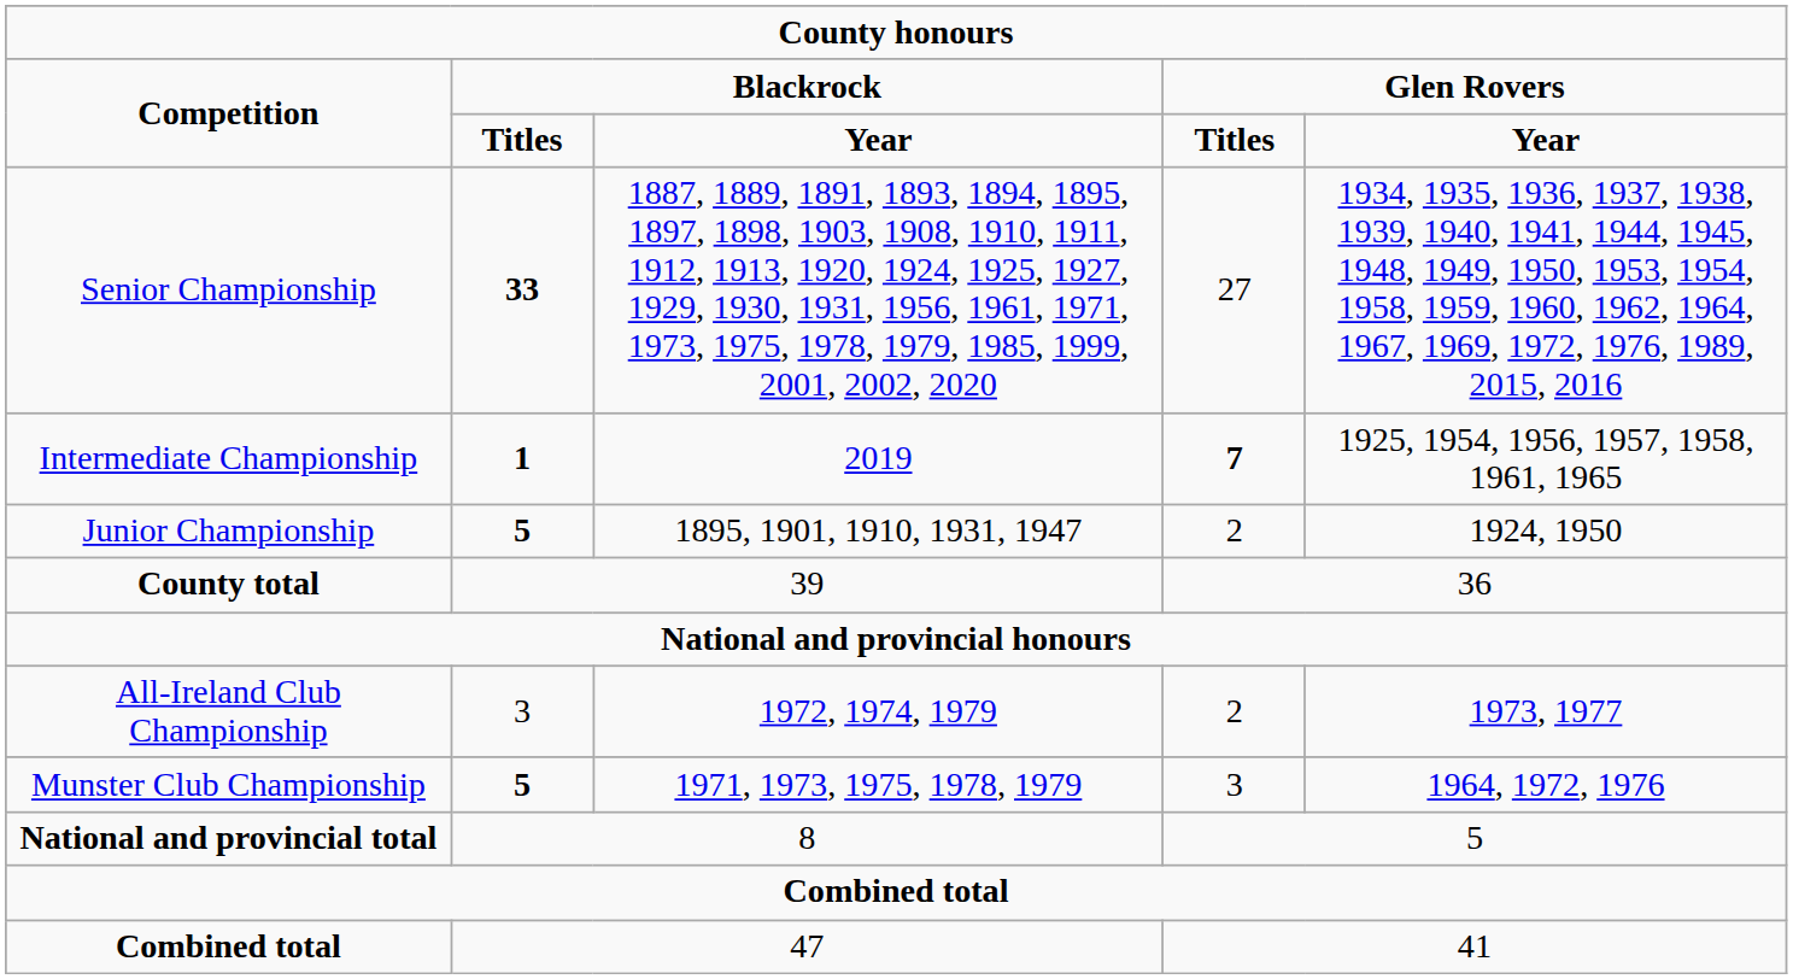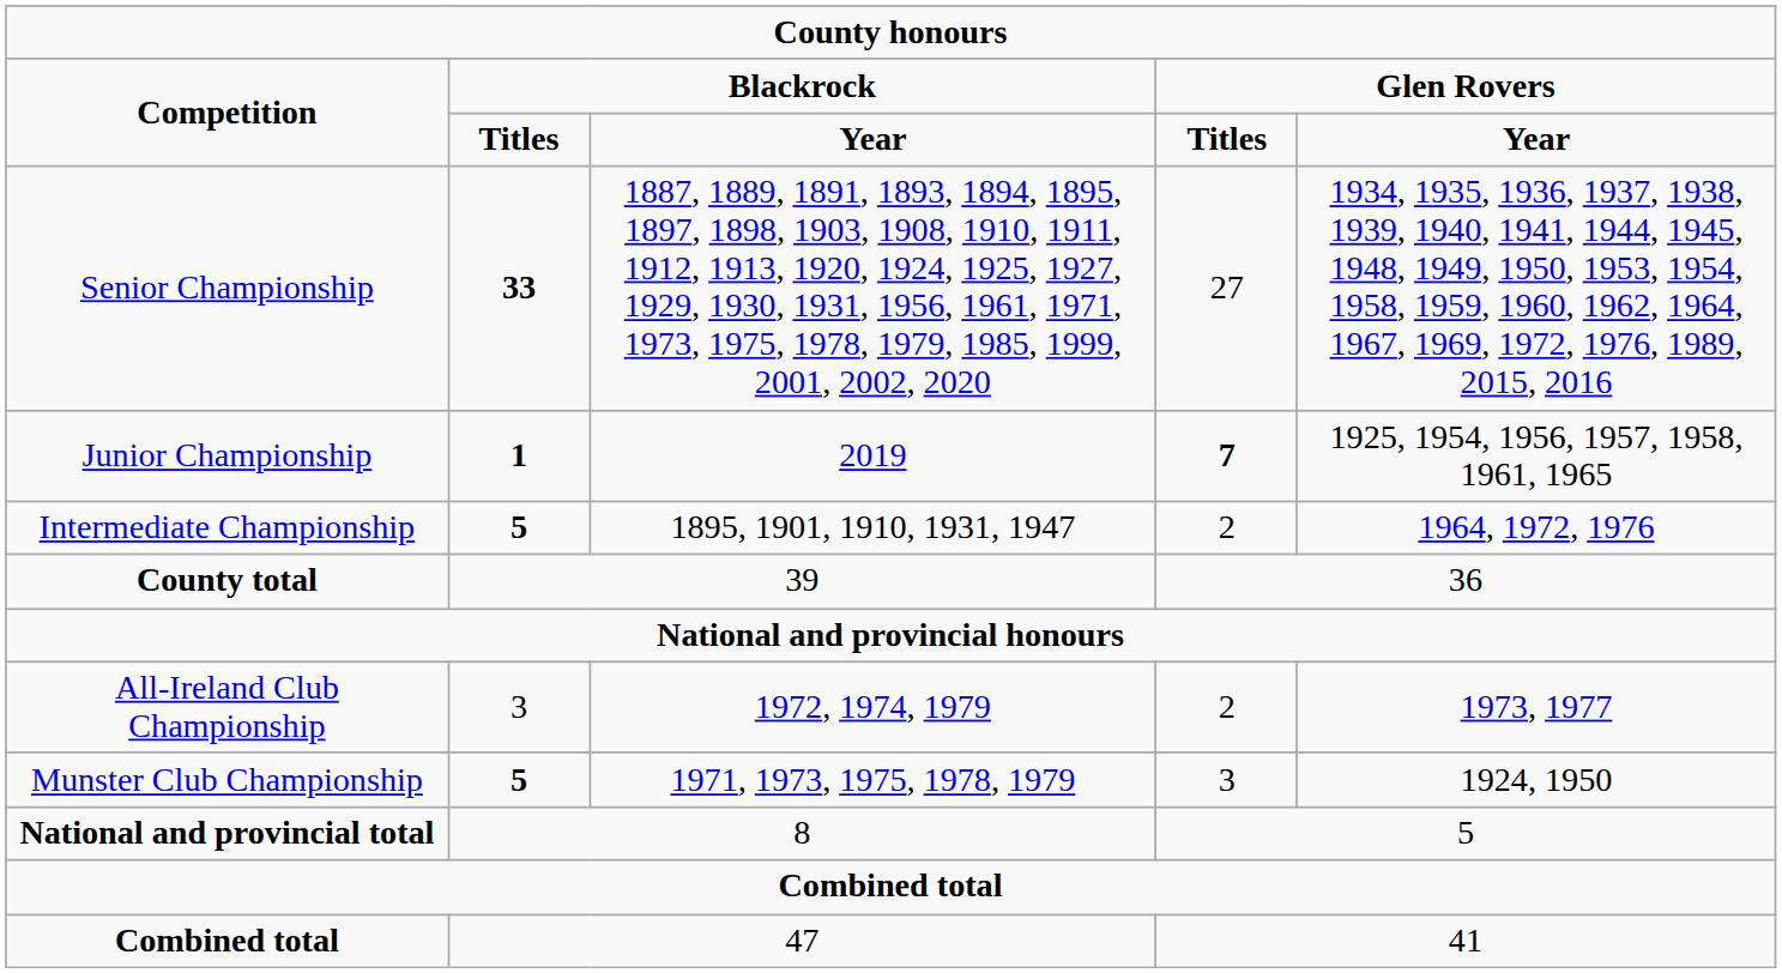 <table class="wikitable" style="width:95%;text-align:center">
 <tr>
 <td colspan="5"><strong>County honours</strong></td>
 </tr>
 <tr>
 <td style="width:25%" rowspan="2"><strong>Competition</strong></td>
 <td colspan="2"><strong>Blackrock</strong></td>
 <td colspan="2"><strong>Glen Rovers</strong></td>
 </tr>
 <tr>
 <td style="width:8%"><strong>Titles</strong></td>
 <td><strong>Year</strong></td>
 <td style="width:8%"><strong>Titles</strong></td>
 <td><strong>Year</strong></td>
 </tr>
 <tr>
 <td><a href='#'>Senior Championship</a></td>
 <td><strong>33</strong></td>
 <td><a href='#'>1887</a>, <a href='#'>1889</a>, <a href='#'>1891</a>, <a href='#'>1893</a>, <a href='#'>1894</a>, <a href='#'>1895</a>, <a href='#'>1897</a>, <a href='#'>1898</a>, <a href='#'>1903</a>, <a href='#'>1908</a>, <a href='#'>1910</a>, <a href='#'>1911</a>, <a href='#'>1912</a>, <a href='#'>1913</a>, <a href='#'>1920</a>, <a href='#'>1924</a>, <a href='#'>1925</a>, <a href='#'>1927</a>, <a href='#'>1929</a>, <a href='#'>1930</a>, <a href='#'>1931</a>, <a href='#'>1956</a>, <a href='#'>1961</a>, <a href='#'>1971</a>, <a href='#'>1973</a>, <a href='#'>1975</a>, <a href='#'>1978</a>, <a href='#'>1979</a>, <a href='#'>1985</a>, <a href='#'>1999</a>, <a href='#'>2001</a>, <a href='#'>2002</a>, <a href='#'>2020</a></td>
 <td>27</td>
 <td><a href='#'>1934</a>, <a href='#'>1935</a>, <a href='#'>1936</a>, <a href='#'>1937</a>, <a href='#'>1938</a>, <a href='#'>1939</a>, <a href='#'>1940</a>, <a href='#'>1941</a>, <a href='#'>1944</a>, <a href='#'>1945</a>, <a href='#'>1948</a>, <a href='#'>1949</a>, <a href='#'>1950</a>, <a href='#'>1953</a>, <a href='#'>1954</a>, <a href='#'>1958</a>, <a href='#'>1959</a>, <a href='#'>1960</a>, <a href='#'>1962</a>, <a href='#'>1964</a>, <a href='#'>1967</a>, <a href='#'>1969</a>, <a href='#'>1972</a>, <a href='#'>1976</a>, <a href='#'>1989</a>, <a href='#'>2015</a>, <a href='#'>2016</a></td>
 </tr>
 <tr>
-<td><a href='#'>Intermediate Championship</a></td>
+<td><a href='#'>Junior Championship</a></td>
 <td><strong>1</strong></td>
 <td><a href='#'>2019</a></td>
 <td><strong>7</strong></td>
 <td>1925, 1954, 1956, 1957, 1958, 1961, 1965</td>
 </tr>
 <tr>
-<td><a href='#'>Junior Championship</a></td>
+<td><a href='#'>Intermediate Championship</a></td>
 <td><strong>5</strong></td>
 <td>1895, 1901, 1910, 1931, 1947</td>
 <td>2</td>
-<td>1924, 1950</td>
+<td><a href='#'>1964</a>, <a href='#'>1972</a>, <a href='#'>1976</a></td>
 </tr>
 <tr>
 <td><strong>County total</strong></td>
 <td colspan="2">39</td>
 <td colspan="2">36</td>
 </tr>
 <tr>
 <td colspan="5"><strong>National and provincial honours</strong></td>
 </tr>
 <tr>
 <td><a href='#'>All-Ireland Club Championship</a></td>
 <td>3</td>
 <td><a href='#'>1972</a>, <a href='#'>1974</a>, <a href='#'>1979</a></td>
 <td>2</td>
 <td><a href='#'>1973</a>, <a href='#'>1977</a></td>
 </tr>
 <tr>
 <td><a href='#'>Munster Club Championship</a></td>
 <td><strong>5</strong></td>
 <td><a href='#'>1971</a>, <a href='#'>1973</a>, <a href='#'>1975</a>, <a href='#'>1978</a>, <a href='#'>1979</a></td>
 <td>3</td>
-<td><a href='#'>1964</a>, <a href='#'>1972</a>, <a href='#'>1976</a></td>
+<td>1924, 1950</td>
 </tr>
 <tr>
 <td><strong>National and provincial total</strong></td>
 <td colspan="2">8</td>
 <td colspan="2">5</td>
 </tr>
 <tr>
 <td colspan="5"><strong>Combined total</strong></td>
 </tr>
 <tr>
 <td><strong>Combined total</strong></td>
 <td colspan="2">47</td>
 <td colspan="2">41</td>
 </tr>
 </table>
